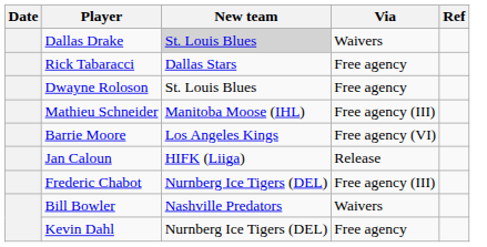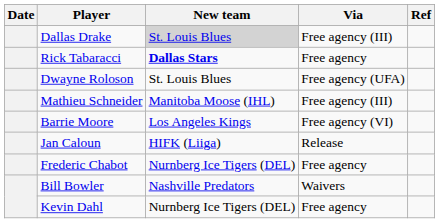 <table class="wikitable plainrowheaders">
 <tr style="background:#ddd; text-align:center;">
 <th>Date</th>
 <th>Player</th>
 <th>New team</th>
 <th>Via</th>
 <th>Ref</th>
 </tr>
 <tr>
 <th scope="row"></th>
 <td><a href='#'>Dallas Drake</a></td>
 <td style="background: lightgrey;"><a href='#'>St. Louis Blues</a></td>
-<td>Waivers</td>
+<td>Free agency (III)</td>
 <td></td>
 </tr>
 <tr>
 <th scope="row"></th>
 <td><a href='#'>Rick Tabaracci</a></td>
-<td><a href='#'>Dallas Stars</a></td>
+<td><strong><a href='#'>Dallas Stars</a></strong></td>
 <td>Free agency</td>
 <td></td>
 </tr>
 <tr>
 <th scope="row"></th>
 <td><a href='#'>Dwayne Roloson</a></td>
 <td>St. Louis Blues</td>
-<td>Free agency</td>
+<td>Free agency (UFA)</td>
 <td></td>
 </tr>
 <tr>
 <th scope="row"></th>
 <td><a href='#'>Mathieu Schneider</a></td>
 <td><a href='#'>Manitoba Moose</a> (<a href='#'>IHL</a>)</td>
 <td>Free agency (III)</td>
 <td></td>
 </tr>
 <tr>
 <th scope="row"></th>
 <td><a href='#'>Barrie Moore</a></td>
 <td><a href='#'>Los Angeles Kings</a></td>
 <td>Free agency (VI)</td>
 <td></td>
 </tr>
 <tr>
 <th scope="row"></th>
 <td><a href='#'>Jan Caloun</a></td>
 <td><a href='#'>HIFK</a> (<a href='#'>Liiga</a>)</td>
 <td>Release</td>
 <td></td>
 </tr>
 <tr>
 <th scope="row"></th>
 <td><a href='#'>Frederic Chabot</a></td>
 <td><a href='#'>Nurnberg Ice Tigers</a> (<a href='#'>DEL</a>)</td>
-<td>Free agency (III)</td>
+<td>Free agency</td>
 <td></td>
 </tr>
 <tr>
 <th scope="row" rowspan=2></th>
 <td><a href='#'>Bill Bowler</a></td>
 <td><a href='#'>Nashville Predators</a></td>
 <td>Waivers</td>
 <td></td>
 </tr>
 <tr>
 <td><a href='#'>Kevin Dahl</a></td>
 <td>Nurnberg Ice Tigers (DEL)</td>
 <td>Free agency</td>
 <td></td>
 </tr>
 </table>
